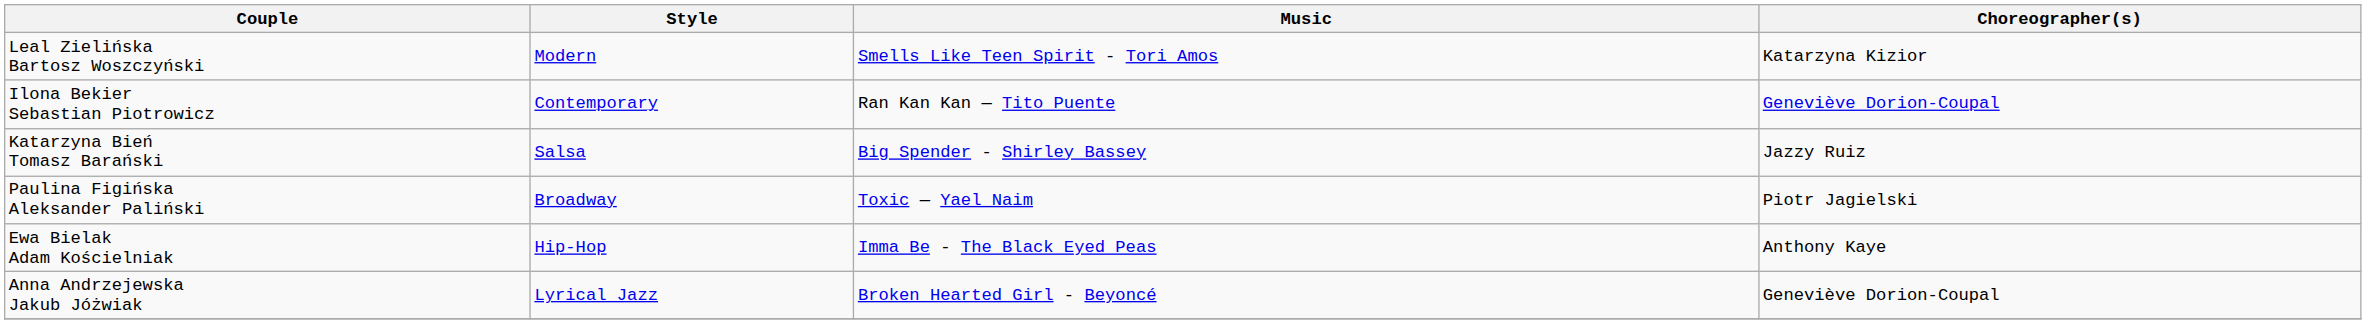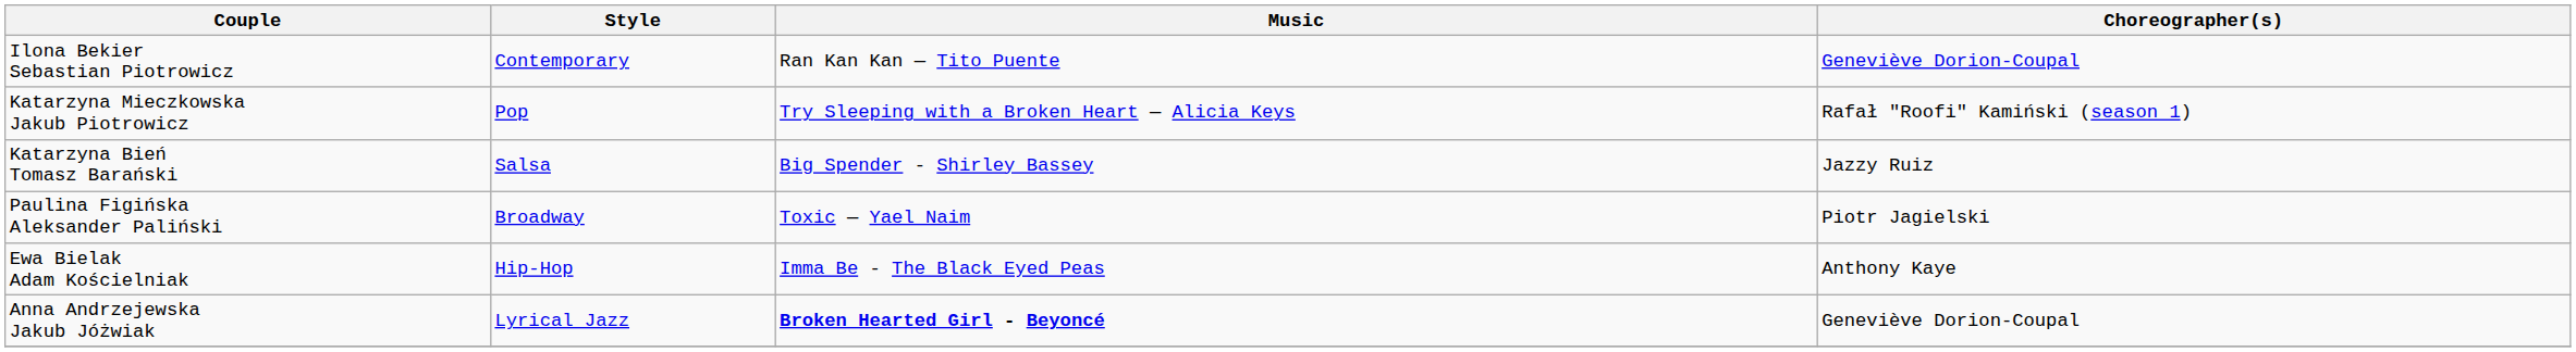 <table class="wikitable" width="90%">
 <tr>
 <th>Couple</th>
 <th>Style</th>
 <th>Music</th>
 <th>Choreographer(s)</th>
 </tr>
 <tr>
-<td>Leal Zielińska<br>Bartosz Woszczyński</td>
-<td><a href='#'>Modern</a></td>
-<td><a href='#'>Smells Like Teen Spirit</a> - <a href='#'>Tori Amos</a></td>
-<td>Katarzyna Kizior</td>
-</tr>
-<tr>
 <td>Ilona Bekier<br>Sebastian Piotrowicz</td>
 <td><a href='#'>Contemporary</a></td>
 <td>Ran Kan Kan — <a href='#'>Tito Puente</a></td>
 <td><a href='#'>Geneviève Dorion-Coupal</a></td>
+</tr>
+<tr>
+<td>Katarzyna Mieczkowska<br>Jakub Piotrowicz</td>
+<td><a href='#'>Pop</a></td>
+<td><a href='#'>Try Sleeping with a Broken Heart</a> — <a href='#'>Alicia Keys</a></td>
+<td>Rafał "Roofi" Kamiński (<a href='#'>season 1</a>)</td>
 </tr>
 <tr>
 <td>Katarzyna Bień<br>Tomasz Barański</td>
 <td><a href='#'>Salsa</a></td>
 <td><a href='#'>Big Spender</a> - <a href='#'>Shirley Bassey</a></td>
 <td>Jazzy Ruiz</td>
 </tr>
 <tr>
 <td>Paulina Figińska<br>Aleksander Paliński</td>
 <td><a href='#'>Broadway</a></td>
 <td><a href='#'>Toxic</a> — <a href='#'>Yael Naim</a></td>
 <td>Piotr Jagielski</td>
 </tr>
 <tr>
 <td>Ewa Bielak<br>Adam Kościelniak</td>
 <td><a href='#'>Hip-Hop</a></td>
 <td><a href='#'>Imma Be</a> - <a href='#'>The Black Eyed Peas</a></td>
 <td>Anthony Kaye</td>
 </tr>
 <tr>
 <td>Anna Andrzejewska<br>Jakub Jóżwiak</td>
 <td><a href='#'>Lyrical Jazz</a></td>
-<td><a href='#'>Broken Hearted Girl</a> - <a href='#'>Beyoncé</a></td>
+<td><strong><a href='#'>Broken Hearted Girl</a> - <a href='#'>Beyoncé</a></strong></td>
 <td>Geneviève Dorion-Coupal</td>
 </tr>
 <tr>
 </tr>
 </table>
